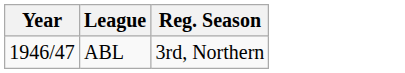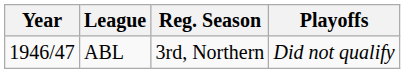 <table class="wikitable">
 <tr>
 <th>Year</th>
 <th>League</th>
 <th>Reg. Season</th>
+<th>Playoffs</th>
 </tr>
 <tr>
 <td>1946/47</td>
 <td>ABL</td>
 <td>3rd, Northern</td>
+<td><em>Did not qualify</em></td>
 </tr>
 </table>
